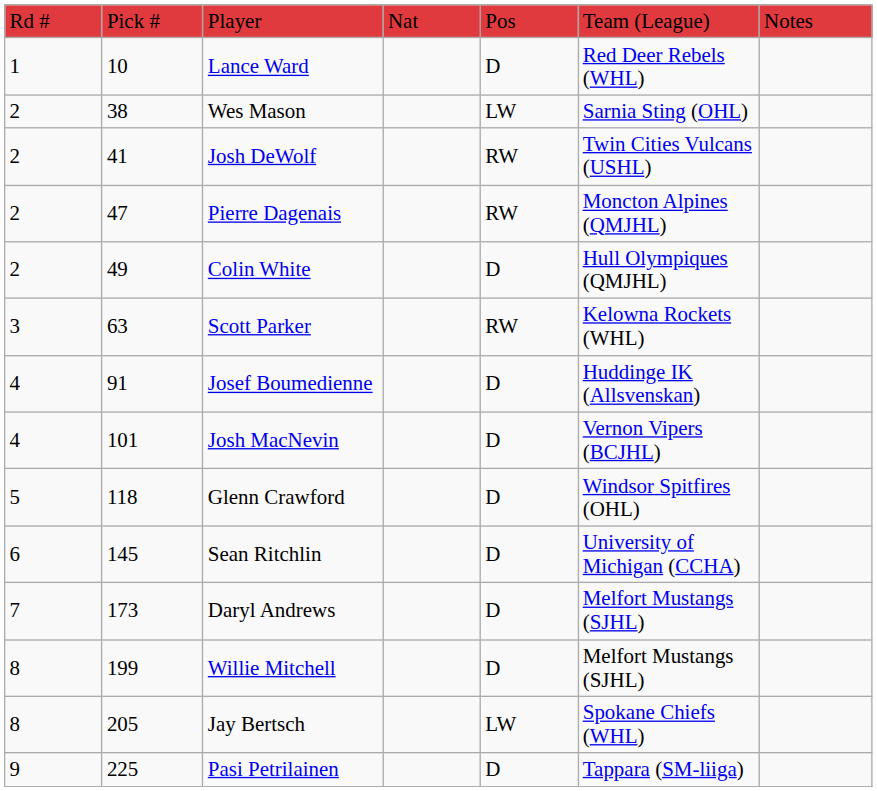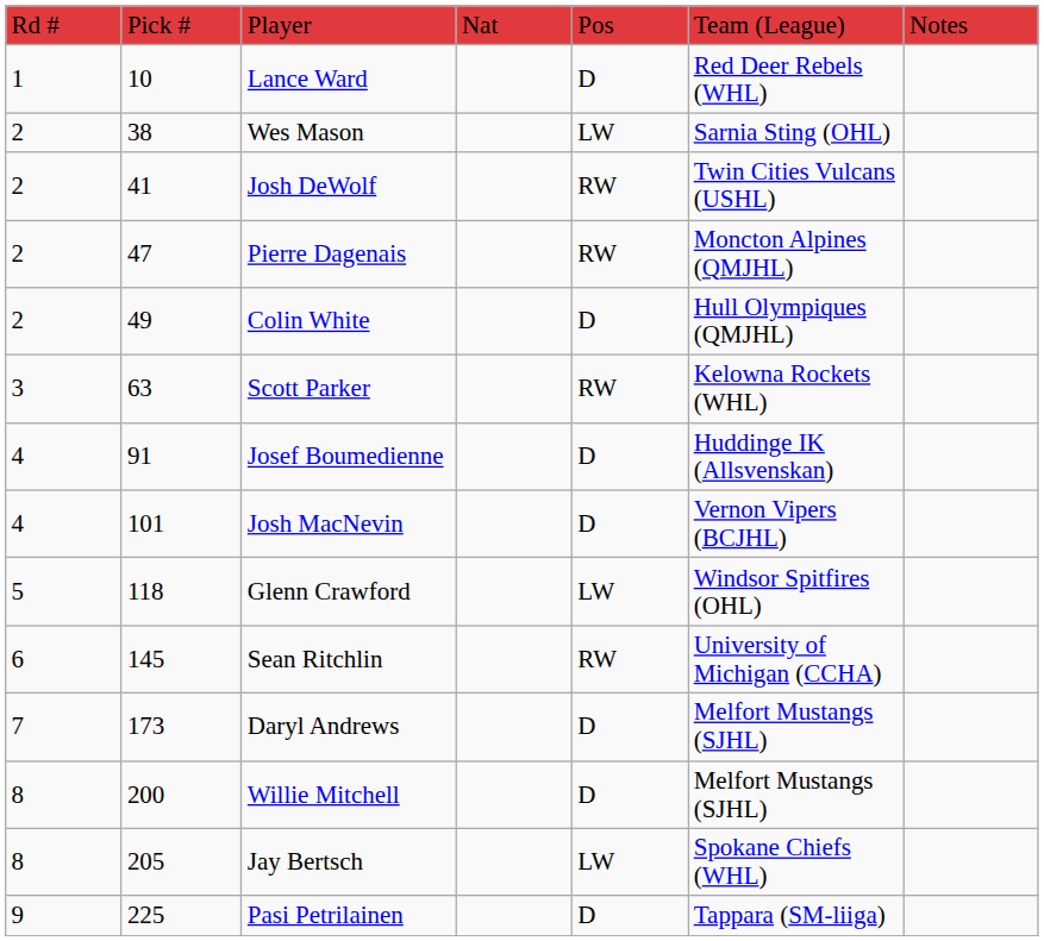 <table class="wikitable" style="width: 75%">
 <tr>
 <td width="5%"; bgcolor="#E13A3E">Rd #</td>
 <td width="5%"; bgcolor="#E13A3E">Pick #</td>
 <td width="5%"; bgcolor="#E13A3E">Player</td>
 <td width="5%"; bgcolor="#E13A3E">Nat</td>
 <td width="5%"; bgcolor="#E13A3E">Pos</td>
 <td width="5%"; bgcolor="#E13A3E">Team (League)</td>
 <td width="5%"; bgcolor="#E13A3E">Notes</td>
 </tr>
 <tr>
 <td>1</td>
 <td>10</td>
 <td><a href='#'>Lance Ward</a></td>
 <td></td>
 <td>D</td>
 <td><a href='#'>Red Deer Rebels</a> (<a href='#'>WHL</a>)</td>
 <td></td>
 </tr>
 <tr>
 <td>2</td>
 <td>38</td>
 <td>Wes Mason</td>
 <td></td>
 <td>LW</td>
 <td><a href='#'>Sarnia Sting</a> (<a href='#'>OHL</a>)</td>
 <td></td>
 </tr>
 <tr>
 <td>2</td>
 <td>41</td>
 <td><a href='#'>Josh DeWolf</a></td>
 <td></td>
 <td>RW</td>
 <td><a href='#'>Twin Cities Vulcans</a> (<a href='#'>USHL</a>)</td>
 <td></td>
 </tr>
 <tr>
 <td>2</td>
 <td>47</td>
 <td><a href='#'>Pierre Dagenais</a></td>
 <td></td>
 <td>RW</td>
 <td><a href='#'>Moncton Alpines</a> (<a href='#'>QMJHL</a>)</td>
 <td></td>
 </tr>
 <tr>
 <td>2</td>
 <td>49</td>
 <td><a href='#'>Colin White</a></td>
 <td></td>
 <td>D</td>
 <td><a href='#'>Hull Olympiques</a> (QMJHL)</td>
 <td></td>
 </tr>
 <tr>
 <td>3</td>
 <td>63</td>
 <td><a href='#'>Scott Parker</a></td>
 <td></td>
 <td>RW</td>
 <td><a href='#'>Kelowna Rockets</a> (WHL)</td>
 <td></td>
 </tr>
 <tr>
 <td>4</td>
 <td>91</td>
 <td><a href='#'>Josef Boumedienne</a></td>
 <td></td>
 <td>D</td>
 <td><a href='#'>Huddinge IK</a> (<a href='#'>Allsvenskan</a>)</td>
 <td></td>
 </tr>
 <tr>
 <td>4</td>
 <td>101</td>
 <td><a href='#'>Josh MacNevin</a></td>
 <td></td>
 <td>D</td>
 <td><a href='#'>Vernon Vipers</a> (<a href='#'>BCJHL</a>)</td>
 <td></td>
 </tr>
 <tr>
 <td>5</td>
 <td>118</td>
 <td>Glenn Crawford</td>
 <td></td>
-<td>D</td>
+<td>LW</td>
 <td><a href='#'>Windsor Spitfires</a> (OHL)</td>
 <td></td>
 </tr>
 <tr>
 <td>6</td>
 <td>145</td>
 <td>Sean Ritchlin</td>
 <td></td>
-<td>D</td>
+<td>RW</td>
 <td><a href='#'>University of Michigan</a> (<a href='#'>CCHA</a>)</td>
 <td></td>
 </tr>
 <tr>
 <td>7</td>
 <td>173</td>
 <td>Daryl Andrews</td>
 <td></td>
 <td>D</td>
 <td><a href='#'>Melfort Mustangs</a> (<a href='#'>SJHL</a>)</td>
 <td></td>
 </tr>
 <tr>
 <td>8</td>
-<td>199</td>
+<td>200</td>
 <td><a href='#'>Willie Mitchell</a></td>
 <td></td>
 <td>D</td>
 <td>Melfort Mustangs (SJHL)</td>
 <td></td>
 </tr>
 <tr>
 <td>8</td>
 <td>205</td>
 <td>Jay Bertsch</td>
 <td></td>
 <td>LW</td>
 <td><a href='#'>Spokane Chiefs</a> (<a href='#'>WHL</a>)</td>
 <td></td>
 </tr>
 <tr>
 <td>9</td>
 <td>225</td>
 <td><a href='#'>Pasi Petrilainen</a></td>
 <td></td>
 <td>D</td>
 <td><a href='#'>Tappara</a> (<a href='#'>SM-liiga</a>)</td>
 <td></td>
 </tr>
 </table>
